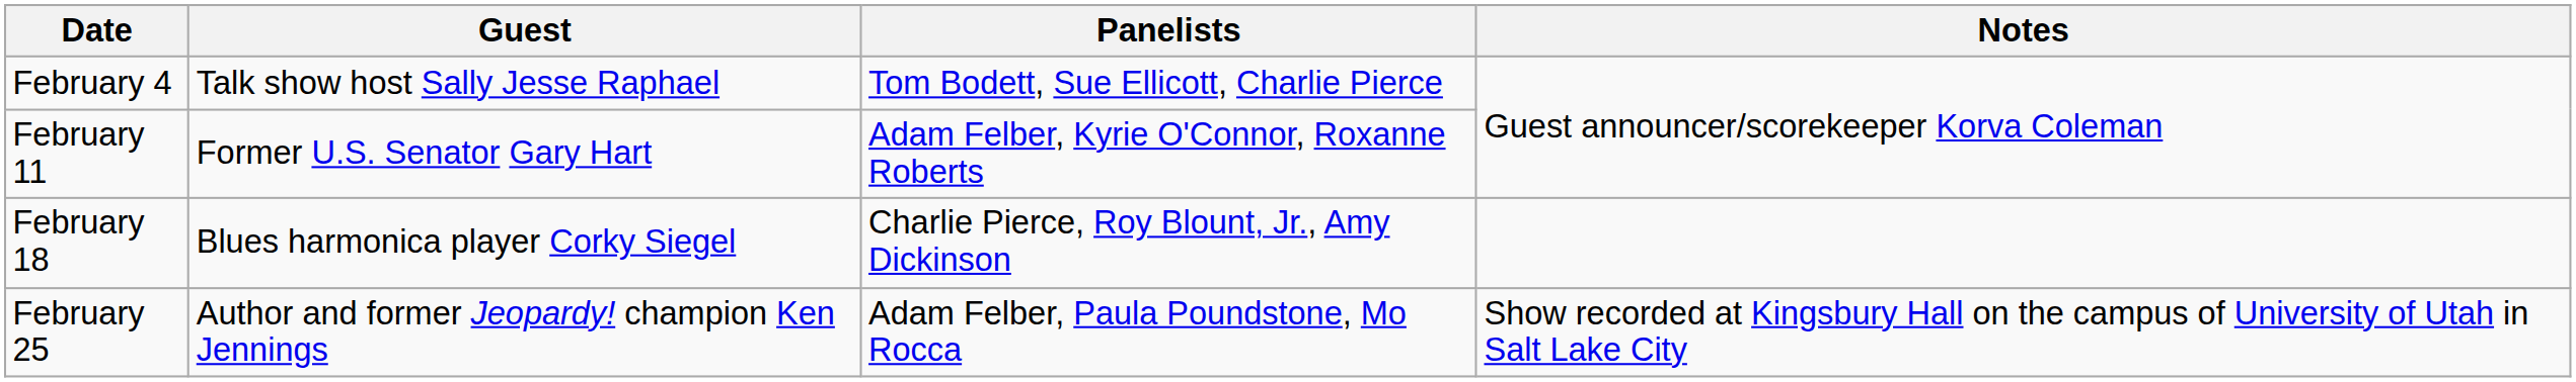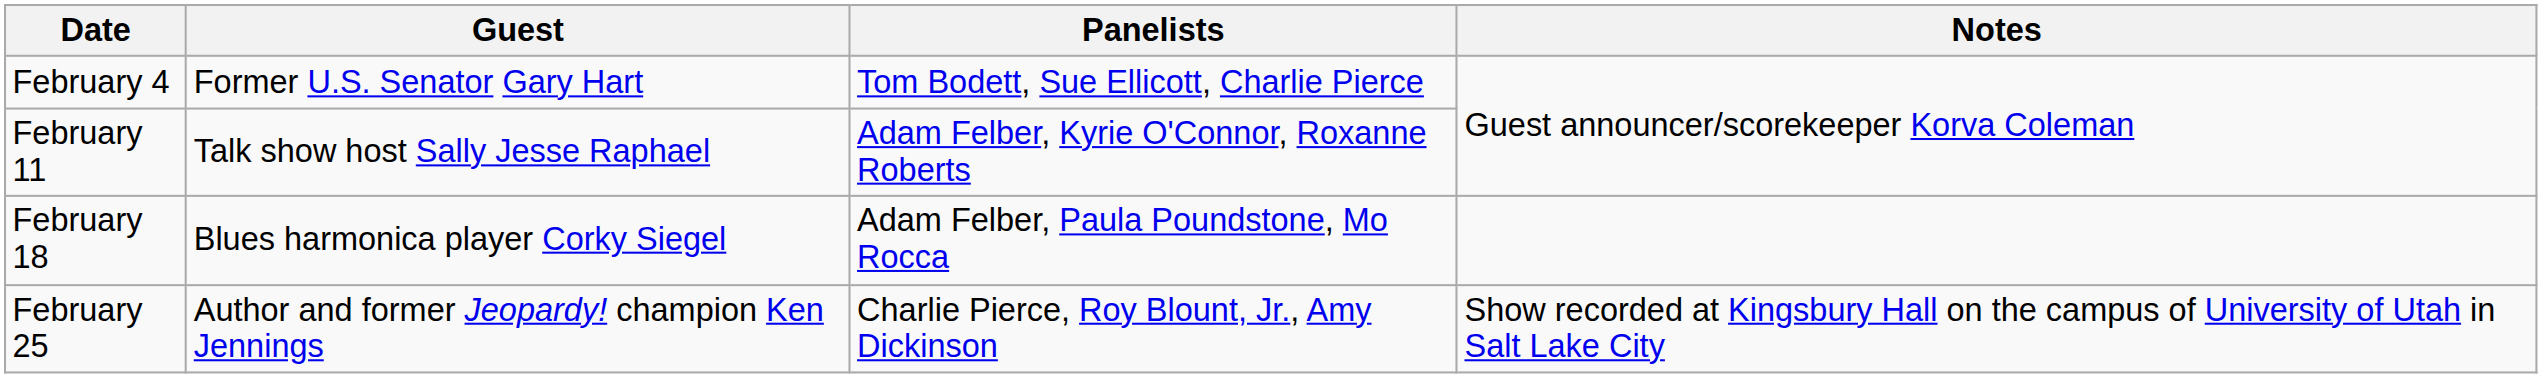 <table class="wikitable">
 <tr>
 <th>Date</th>
 <th>Guest</th>
 <th>Panelists</th>
 <th>Notes</th>
 </tr>
 <tr>
 <td>February 4</td>
-<td>Talk show host <a href='#'>Sally Jesse Raphael</a></td>
+<td>Former <a href='#'>U.S. Senator</a> <a href='#'>Gary Hart</a></td>
 <td><a href='#'>Tom Bodett</a>, <a href='#'>Sue Ellicott</a>, <a href='#'>Charlie Pierce</a></td>
 <td rowspan=2>Guest announcer/scorekeeper <a href='#'>Korva Coleman</a></td>
 </tr>
 <tr>
 <td>February 11</td>
-<td>Former <a href='#'>U.S. Senator</a> <a href='#'>Gary Hart</a></td>
+<td>Talk show host <a href='#'>Sally Jesse Raphael</a></td>
 <td><a href='#'>Adam Felber</a>, <a href='#'>Kyrie O'Connor</a>, <a href='#'>Roxanne Roberts</a></td>
 </tr>
 <tr>
 <td>February 18</td>
 <td>Blues harmonica player <a href='#'>Corky Siegel</a></td>
-<td>Charlie Pierce, <a href='#'>Roy Blount, Jr.</a>, <a href='#'>Amy Dickinson</a></td>
+<td>Adam Felber, <a href='#'>Paula Poundstone</a>, <a href='#'>Mo Rocca</a></td>
 <td></td>
 </tr>
 <tr>
 <td>February 25</td>
 <td>Author and former <em><a href='#'>Jeopardy!</a></em> champion <a href='#'>Ken Jennings</a></td>
-<td>Adam Felber, <a href='#'>Paula Poundstone</a>, <a href='#'>Mo Rocca</a></td>
+<td>Charlie Pierce, <a href='#'>Roy Blount, Jr.</a>, <a href='#'>Amy Dickinson</a></td>
 <td>Show recorded at <a href='#'>Kingsbury Hall</a> on the campus of <a href='#'>University of Utah</a> in <a href='#'>Salt Lake City</a></td>
 </tr>
 </table>
